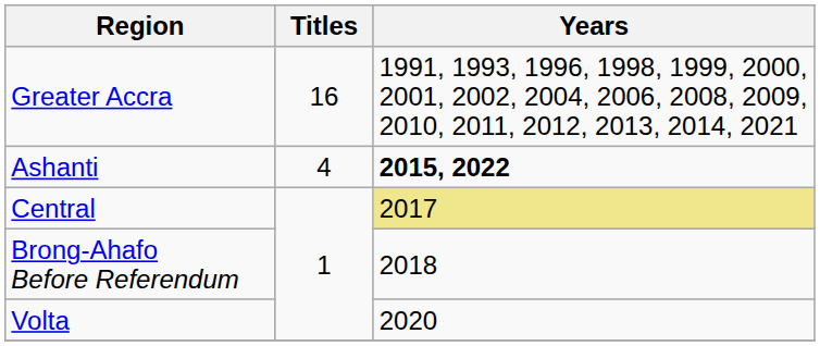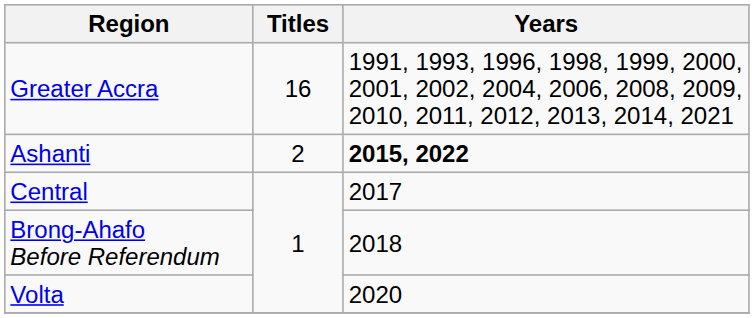 <table class="wikitable " style="font-size: 95%;">
 <tr>
 <th width="150">Region</th>
 <th width="50">Titles</th>
 <th width="250">Years</th>
 </tr>
 <tr>
 <td><a href='#'>Greater Accra</a></td>
 <td rowspan="1" style="text-align: center">16</td>
 <td>1991, 1993, 1996, 1998, 1999, 2000, 2001, 2002, 2004, 2006, 2008, 2009, 2010, 2011, 2012, 2013, 2014, 2021</td>
 </tr>
 <tr>
 <td><a href='#'>Ashanti</a></td>
-<td rowspan="1" style="text-align: center">4</td>
+<td rowspan="1" style="text-align: center">2</td>
 <td><strong>2015, 2022</strong></td>
 </tr>
 <tr>
 <td><a href='#'>Central</a></td>
 <td rowspan="3" style="text-align: center">1</td>
-<td style="background: khaki;">2017</td>
+<td>2017</td>
 </tr>
 <tr>
 <td><a href='#'>Brong-Ahafo</a><br><em>Before Referendum</em></td>
 <td>2018</td>
 </tr>
 <tr>
 <td><a href='#'>Volta</a></td>
 <td>2020</td>
 </tr>
 <tr>
 </tr>
 </table>
